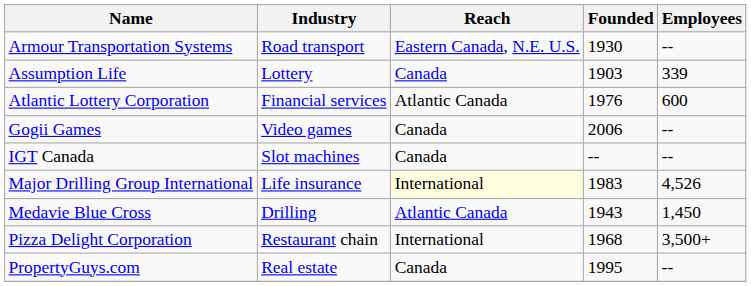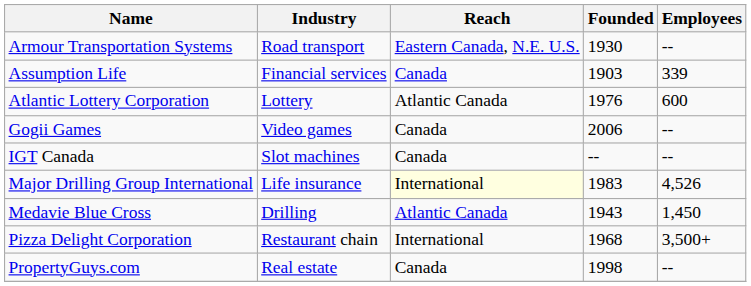 <table class="sortable wikitable">
 <tr>
 <th>Name</th>
 <th>Industry</th>
 <th>Reach</th>
 <th>Founded</th>
 <th>Employees</th>
 </tr>
 <tr>
 <td><a href='#'>Armour Transportation Systems</a></td>
 <td><a href='#'>Road transport</a></td>
 <td><a href='#'>Eastern Canada</a>, <a href='#'>N.E. U.S.</a></td>
 <td>1930</td>
 <td>--</td>
 </tr>
 <tr>
 <td><a href='#'>Assumption Life</a></td>
-<td><a href='#'>Lottery</a></td>
+<td><a href='#'>Financial services</a></td>
 <td><a href='#'>Canada</a></td>
 <td>1903</td>
 <td>339</td>
 </tr>
 <tr>
 <td><a href='#'>Atlantic Lottery Corporation</a></td>
-<td><a href='#'>Financial services</a></td>
+<td><a href='#'>Lottery</a></td>
 <td>Atlantic Canada</td>
 <td>1976</td>
 <td>600</td>
 </tr>
 <tr>
 <td><a href='#'>Gogii Games</a></td>
 <td><a href='#'>Video games</a></td>
 <td>Canada</td>
 <td>2006</td>
 <td>--</td>
 </tr>
 <tr>
 <td><a href='#'>IGT</a> Canada</td>
 <td><a href='#'>Slot machines</a></td>
 <td>Canada</td>
 <td>--</td>
 <td>--</td>
 </tr>
 <tr>
 <td><a href='#'>Major Drilling Group International</a></td>
 <td><a href='#'>Life insurance</a></td>
 <td style="background: lightyellow;">International</td>
 <td>1983</td>
 <td>4,526</td>
 </tr>
 <tr>
 <td><a href='#'>Medavie Blue Cross</a></td>
 <td><a href='#'>Drilling</a></td>
 <td><a href='#'>Atlantic Canada</a></td>
 <td>1943</td>
 <td>1,450</td>
 </tr>
 <tr>
 <td><a href='#'>Pizza Delight Corporation</a></td>
 <td><a href='#'>Restaurant</a> chain</td>
 <td>International</td>
 <td>1968</td>
 <td>3,500+</td>
 </tr>
 <tr>
 <td><a href='#'>PropertyGuys.com</a></td>
 <td><a href='#'>Real estate</a></td>
 <td>Canada</td>
-<td>1995</td>
+<td>1998</td>
 <td>--</td>
 </tr>
 <tr>
 </tr>
 </table>
